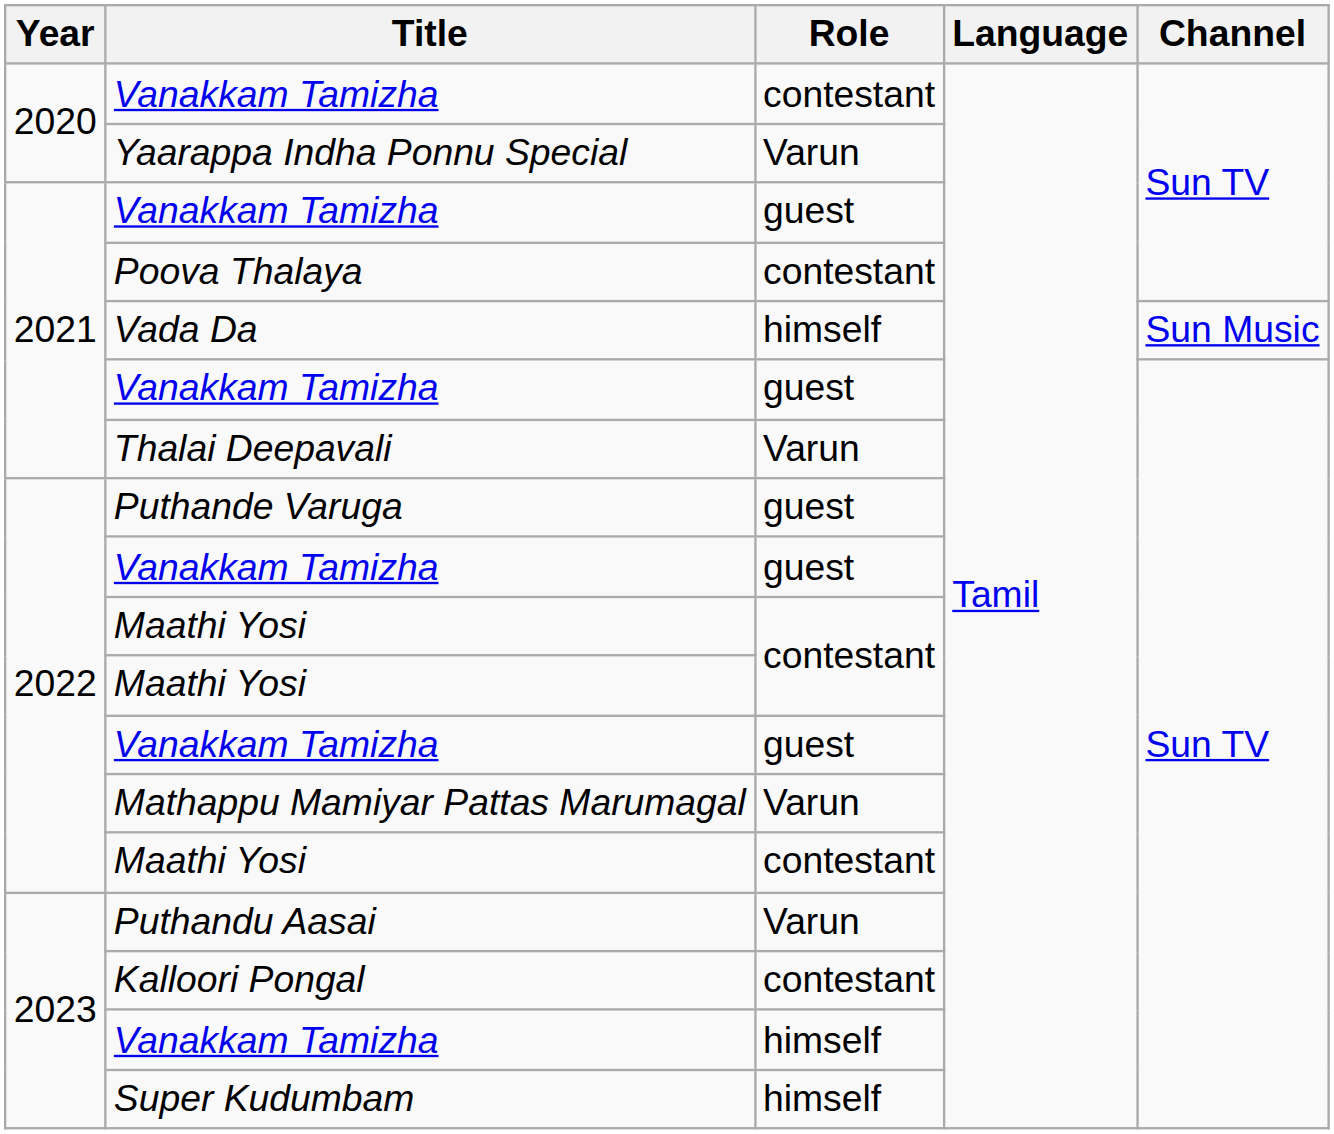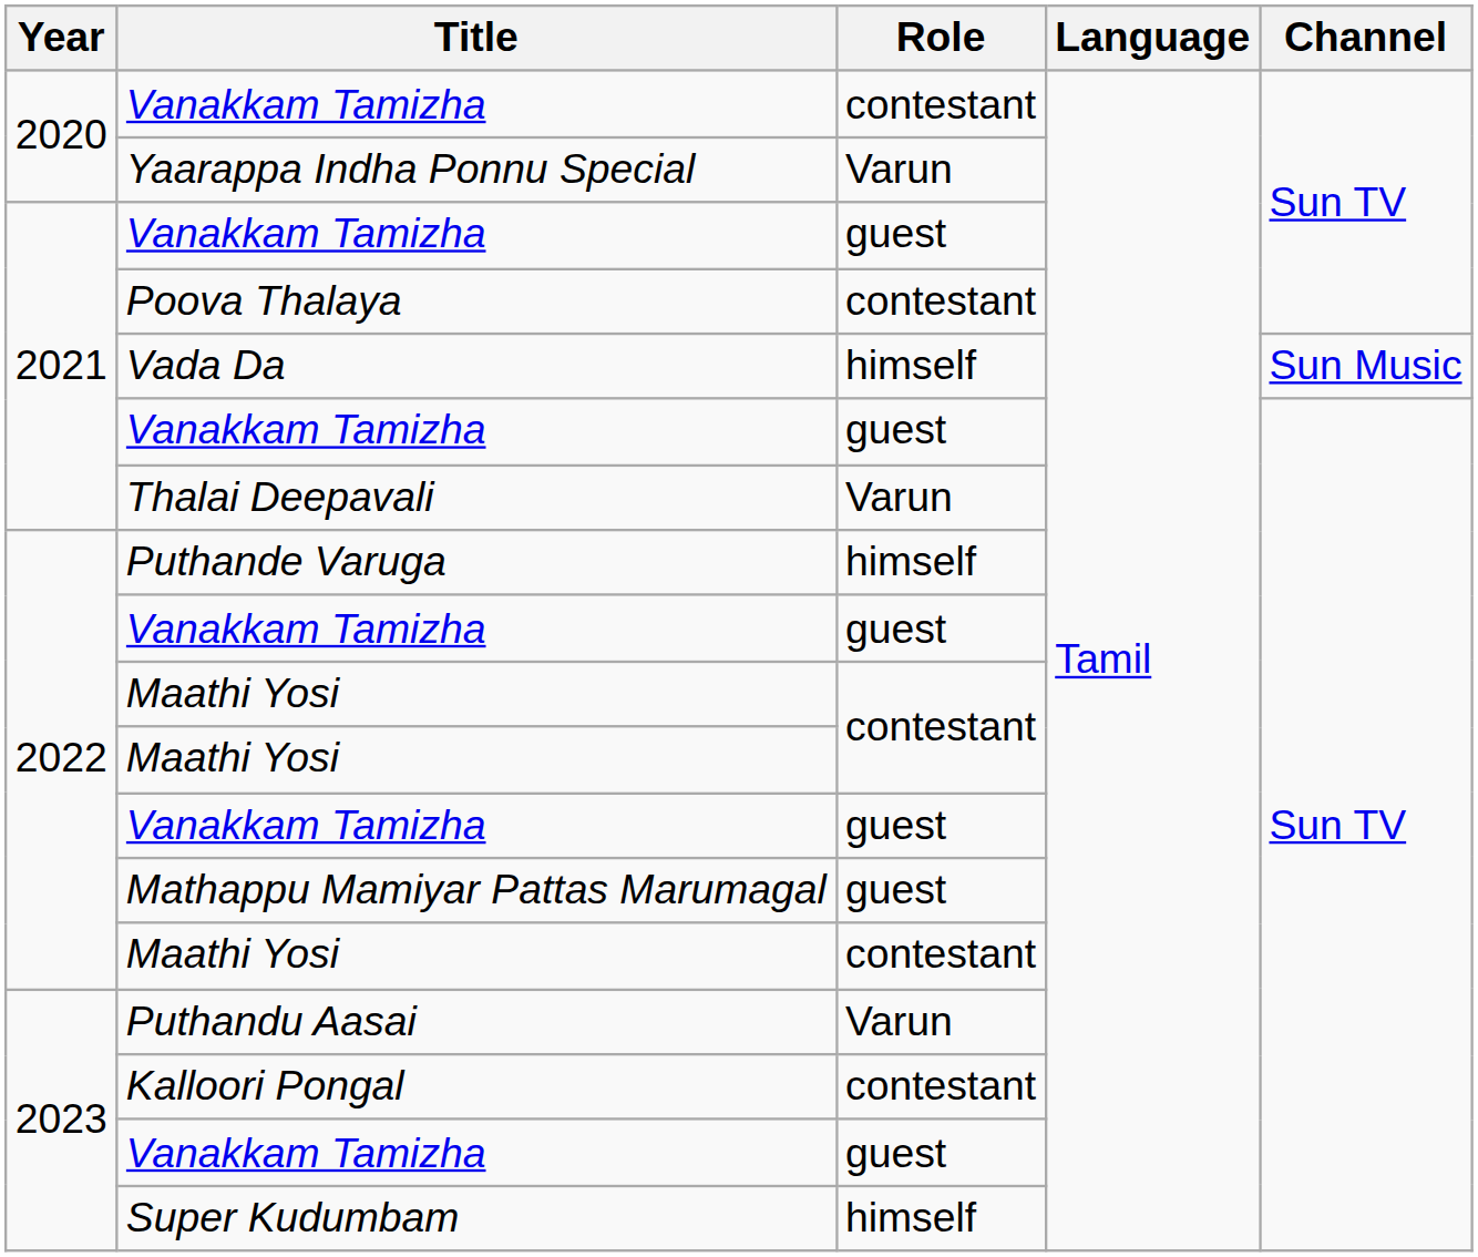 <table class="wikitable">
 <tr>
 <th>Year</th>
 <th>Title</th>
 <th>Role</th>
 <th>Language</th>
 <th>Channel</th>
 </tr>
 <tr>
 <td rowspan="2">2020</td>
 <td><em><a href='#'>Vanakkam Tamizha</a></em></td>
 <td>contestant</td>
 <td rowspan="18"><a href='#'>Tamil</a></td>
 <td rowspan="4"><a href='#'>Sun TV</a></td>
 </tr>
 <tr>
 <td><em>Yaarappa Indha Ponnu Special</em></td>
 <td>Varun</td>
 </tr>
 <tr>
 <td rowspan="5">2021</td>
 <td><em><a href='#'>Vanakkam Tamizha</a></em></td>
 <td>guest</td>
 </tr>
 <tr>
 <td><em>Poova Thalaya</em></td>
 <td>contestant</td>
 </tr>
 <tr>
 <td><em>Vada Da</em></td>
 <td>himself</td>
 <td><a href='#'>Sun Music</a></td>
 </tr>
 <tr>
 <td><em><a href='#'>Vanakkam Tamizha</a></em></td>
 <td>guest</td>
 <td rowspan="13"><a href='#'>Sun TV</a></td>
 </tr>
 <tr>
 <td><em>Thalai Deepavali</em></td>
 <td>Varun</td>
 </tr>
 <tr>
 <td rowspan="7">2022</td>
 <td><em>Puthande Varuga</em></td>
-<td>guest</td>
+<td>himself</td>
 </tr>
 <tr>
 <td><em><a href='#'>Vanakkam Tamizha</a></em></td>
 <td>guest</td>
 </tr>
 <tr>
 <td><em>Maathi Yosi</em></td>
 <td rowspan="2">contestant</td>
 </tr>
 <tr>
 <td><em>Maathi Yosi</em></td>
 </tr>
 <tr>
 <td><em><a href='#'>Vanakkam Tamizha</a></em></td>
 <td>guest</td>
 </tr>
 <tr>
 <td><em>Mathappu Mamiyar Pattas Marumagal</em></td>
-<td>Varun</td>
+<td>guest</td>
 </tr>
 <tr>
 <td><em>Maathi Yosi</em></td>
 <td>contestant</td>
 </tr>
 <tr>
 <td rowspan="4">2023</td>
 <td><em>Puthandu Aasai</em></td>
 <td>Varun</td>
 </tr>
 <tr>
 <td><em>Kalloori Pongal</em></td>
 <td>contestant</td>
 </tr>
 <tr>
 <td><em><a href='#'>Vanakkam Tamizha</a></em></td>
-<td>himself</td>
+<td>guest</td>
 </tr>
 <tr>
 <td><em>Super Kudumbam</em></td>
 <td>himself</td>
 </tr>
 </table>
